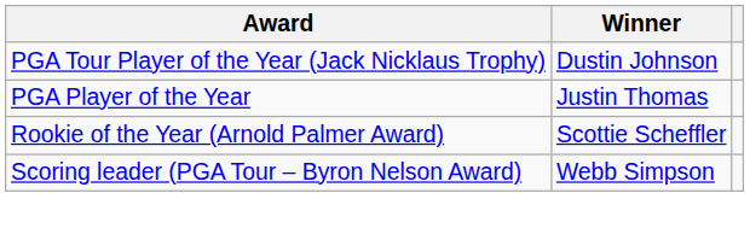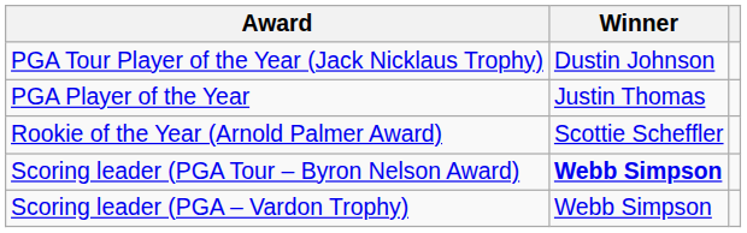 <table class="wikitable">
 <tr>
 <th>Award</th>
 <th>Winner</th>
 <th></th>
 </tr>
 <tr>
 <td><a href='#'>PGA Tour Player of the Year (Jack Nicklaus Trophy)</a></td>
 <td> <a href='#'>Dustin Johnson</a></td>
 <td></td>
 </tr>
 <tr>
 <td><a href='#'>PGA Player of the Year</a></td>
 <td> <a href='#'>Justin Thomas</a></td>
 <td></td>
 </tr>
 <tr>
 <td><a href='#'>Rookie of the Year (Arnold Palmer Award)</a></td>
 <td> <a href='#'>Scottie Scheffler</a></td>
 <td></td>
 </tr>
 <tr>
 <td><a href='#'>Scoring leader (PGA Tour – Byron Nelson Award)</a></td>
+<td><strong> <a href='#'>Webb Simpson</a></strong></td>
+<td></td>
+</tr>
+<tr>
+<td><a href='#'>Scoring leader (PGA – Vardon Trophy)</a></td>
 <td> <a href='#'>Webb Simpson</a></td>
 <td></td>
 </tr>
 </table>
